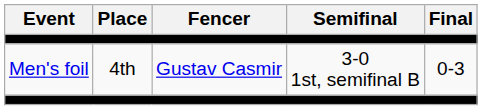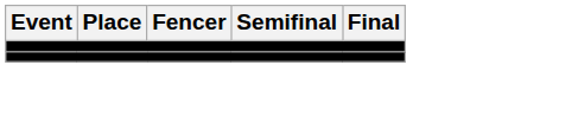 <table class=wikitable>
 <tr>
 <th>Event</th>
 <th>Place</th>
 <th>Fencer</th>
 <th>Semifinal</th>
 <th>Final</th>
 </tr>
 <tr bgcolor=black>
 <td colspan=5></td>
 </tr>
-<tr align=center>
-<td><a href='#'>Men's foil</a></td>
-<td>4th</td>
-<td align=left><a href='#'>Gustav Casmir</a></td>
-<td>3-0 <br> 1st, semifinal B</td>
-<td>0-3</td>
-</tr>
 <tr bgcolor=black>
 <td colspan=5></td>
 </tr>
 </table>
